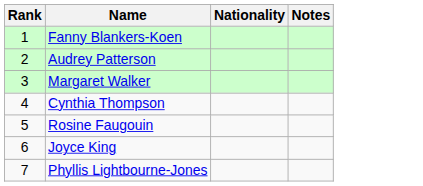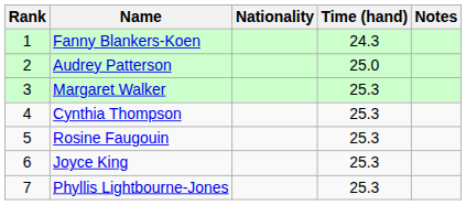 <table class="wikitable sortable" style="text-align:center">
 <tr>
 <th>Rank</th>
 <th>Name</th>
 <th>Nationality</th>
+<th>Time (hand)</th>
 <th>Notes</th>
 </tr>
 <tr bgcolor=#cfc>
 <td>1</td>
 <td align=left><a href='#'>Fanny Blankers-Koen</a></td>
 <td align=left></td>
+<td>24.3</td>
 <td></td>
 </tr>
 <tr bgcolor=#cfc>
 <td>2</td>
 <td align=left><a href='#'>Audrey Patterson</a></td>
 <td align=left></td>
+<td>25.0</td>
 <td></td>
 </tr>
 <tr bgcolor=#cfc>
 <td>3</td>
 <td align=left><a href='#'>Margaret Walker</a></td>
 <td align=left></td>
+<td>25.3</td>
 <td></td>
 </tr>
 <tr>
 <td>4</td>
 <td align=left><a href='#'>Cynthia Thompson</a></td>
 <td align=left></td>
+<td>25.3</td>
 <td></td>
 </tr>
 <tr>
 <td>5</td>
 <td align=left><a href='#'>Rosine Faugouin</a></td>
 <td align=left></td>
+<td>25.3</td>
 <td></td>
 </tr>
 <tr>
 <td>6</td>
 <td align=left><a href='#'>Joyce King</a></td>
 <td align=left></td>
+<td>25.3</td>
 <td></td>
 </tr>
 <tr>
 <td>7</td>
 <td align=left><a href='#'>Phyllis Lightbourne-Jones</a></td>
 <td align=left></td>
+<td>25.3</td>
 <td></td>
 </tr>
 </table>
